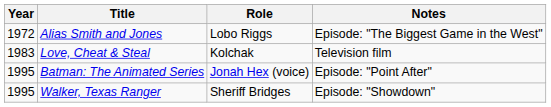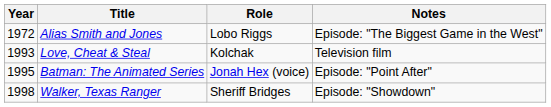 <table class="wikitable sortable">
 <tr>
 <th>Year</th>
 <th>Title</th>
 <th>Role</th>
 <th>Notes</th>
 </tr>
 <tr>
 <td>1972</td>
 <td><em><a href='#'>Alias Smith and Jones</a></em></td>
 <td>Lobo Riggs</td>
 <td>Episode: "The Biggest Game in the West"</td>
 </tr>
 <tr>
-<td>1983</td>
+<td>1993</td>
 <td><em><a href='#'>Love, Cheat & Steal</a></em></td>
 <td>Kolchak</td>
 <td>Television film</td>
 </tr>
 <tr>
 <td>1995</td>
 <td><em><a href='#'>Batman: The Animated Series</a></em></td>
 <td><a href='#'>Jonah Hex</a> (voice)</td>
 <td>Episode: "Point After"</td>
 </tr>
 <tr>
-<td>1995</td>
+<td>1998</td>
 <td><em><a href='#'>Walker, Texas Ranger</a></em></td>
 <td>Sheriff Bridges</td>
 <td>Episode: "Showdown"</td>
 </tr>
 </table>
